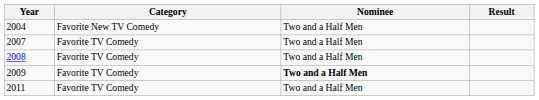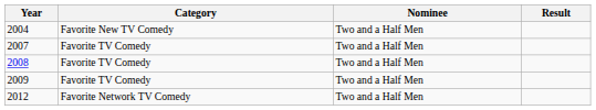 <table class="wikitable" style="width:100%;">
 <tr>
 <th>Year</th>
 <th>Category</th>
 <th>Nominee</th>
 <th>Result</th>
 </tr>
 <tr>
 <td>2004</td>
 <td>Favorite  New TV Comedy</td>
 <td>Two and a Half Men</td>
 <td></td>
 </tr>
 <tr>
 <td>2007</td>
 <td>Favorite TV Comedy</td>
 <td>Two and a Half Men</td>
 <td></td>
 </tr>
 <tr>
 <td><a href='#'>2008</a></td>
 <td>Favorite TV Comedy</td>
 <td>Two and a Half Men</td>
 <td></td>
 </tr>
 <tr>
 <td>2009</td>
 <td>Favorite TV Comedy</td>
-<td><strong>Two and a Half Men</strong></td>
+<td>Two and a Half Men</td>
 <td></td>
 </tr>
 <tr>
-<td>2011</td>
-<td>Favorite TV Comedy</td>
+<td>2012</td>
+<td>Favorite Network TV Comedy</td>
 <td>Two and a Half Men</td>
 <td></td>
 </tr>
 </table>
